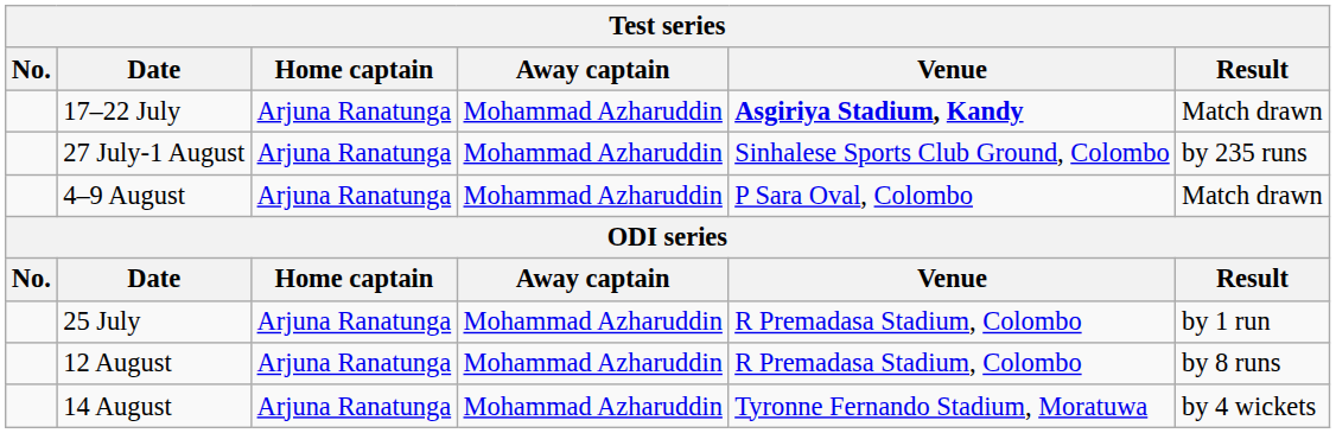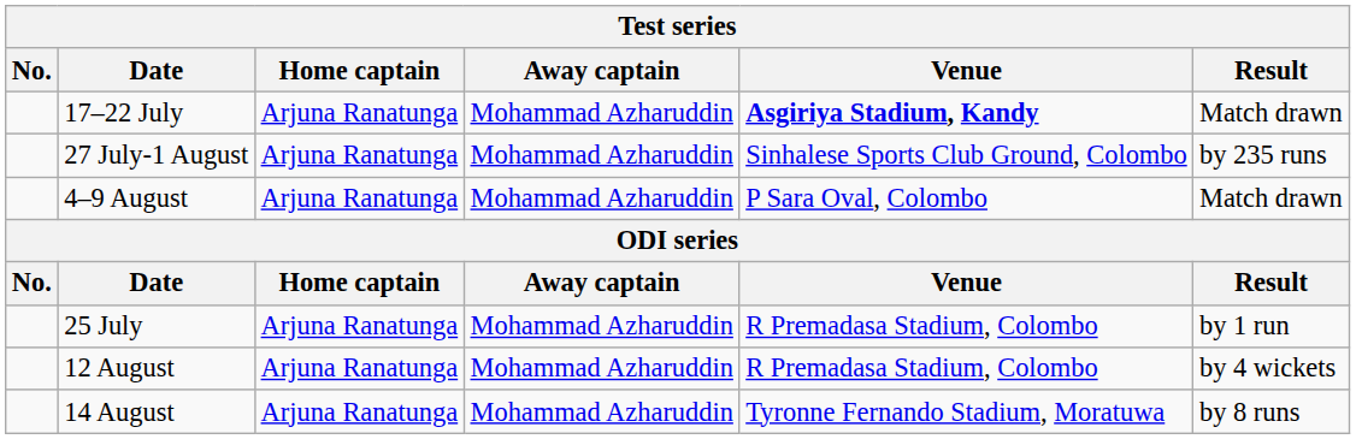 <table class="wikitable">
 <tr>
 <th colspan="9">Test series</th>
 </tr>
 <tr>
 <th>No.</th>
 <th>Date</th>
 <th>Home captain</th>
 <th>Away captain</th>
 <th>Venue</th>
 <th>Result</th>
 </tr>
 <tr>
 <td></td>
 <td>17–22 July</td>
 <td><a href='#'>Arjuna Ranatunga</a></td>
 <td><a href='#'>Mohammad Azharuddin</a></td>
 <td><strong><a href='#'>Asgiriya Stadium</a>, <a href='#'>Kandy</a></strong></td>
 <td>Match drawn</td>
 </tr>
 <tr>
 <td></td>
 <td>27 July-1 August</td>
 <td><a href='#'>Arjuna Ranatunga</a></td>
 <td><a href='#'>Mohammad Azharuddin</a></td>
 <td><a href='#'>Sinhalese Sports Club Ground</a>, <a href='#'>Colombo</a></td>
 <td> by 235 runs</td>
 </tr>
 <tr>
 <td></td>
 <td>4–9 August</td>
 <td><a href='#'>Arjuna Ranatunga</a></td>
 <td><a href='#'>Mohammad Azharuddin</a></td>
 <td><a href='#'>P Sara Oval</a>, <a href='#'>Colombo</a></td>
 <td>Match drawn</td>
 </tr>
 <tr>
 <th colspan="9">ODI series</th>
 </tr>
 <tr>
 <th>No.</th>
 <th>Date</th>
 <th>Home captain</th>
 <th>Away captain</th>
 <th>Venue</th>
 <th>Result</th>
 </tr>
 <tr>
 <td></td>
 <td>25 July</td>
 <td><a href='#'>Arjuna Ranatunga</a></td>
 <td><a href='#'>Mohammad Azharuddin</a></td>
 <td><a href='#'>R Premadasa Stadium</a>, <a href='#'>Colombo</a></td>
 <td> by 1 run</td>
 </tr>
 <tr>
 <td></td>
 <td>12 August</td>
 <td><a href='#'>Arjuna Ranatunga</a></td>
 <td><a href='#'>Mohammad Azharuddin</a></td>
 <td><a href='#'>R Premadasa Stadium</a>, <a href='#'>Colombo</a></td>
-<td> by 8 runs</td>
+<td> by 4 wickets</td>
 </tr>
 <tr>
 <td></td>
 <td>14 August</td>
 <td><a href='#'>Arjuna Ranatunga</a></td>
 <td><a href='#'>Mohammad Azharuddin</a></td>
 <td><a href='#'>Tyronne Fernando Stadium</a>, <a href='#'>Moratuwa</a></td>
-<td> by 4 wickets</td>
+<td> by 8 runs</td>
 </tr>
 </table>
